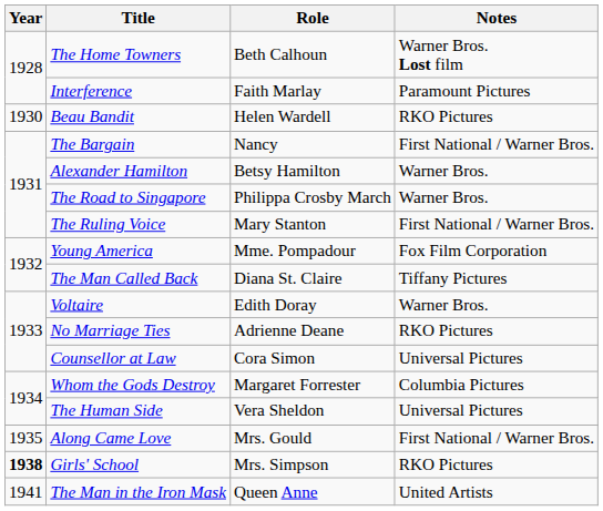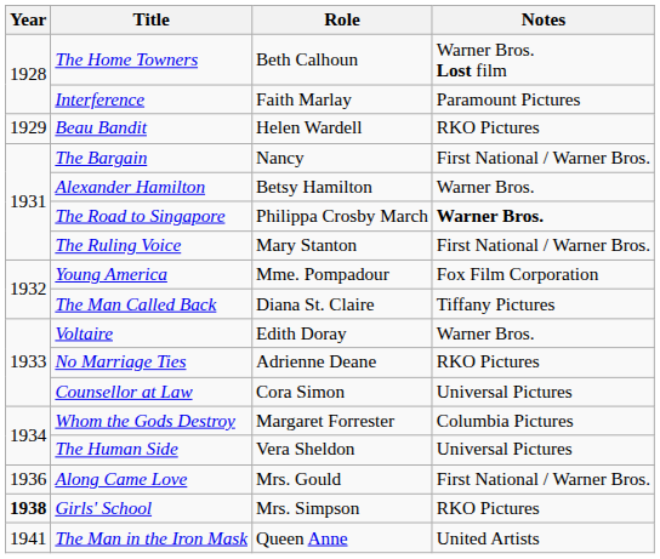 <table class="wikitable sortable">
 <tr>
 <th>Year</th>
 <th>Title</th>
 <th>Role</th>
 <th class="unsortable">Notes</th>
 </tr>
 <tr>
 <td rowspan=2>1928</td>
 <td><em><a href='#'>The Home Towners</a></em></td>
 <td>Beth Calhoun</td>
 <td>Warner Bros. <br> <strong>Lost</strong> film</td>
 </tr>
 <tr>
 <td><em><a href='#'>Interference</a></em></td>
 <td>Faith Marlay</td>
 <td>Paramount Pictures</td>
 </tr>
 <tr>
-<td>1930</td>
+<td>1929</td>
 <td><em><a href='#'>Beau Bandit</a></em></td>
 <td>Helen Wardell</td>
 <td>RKO Pictures</td>
 </tr>
 <tr>
 <td rowspan=4>1931</td>
 <td><em><a href='#'>The Bargain</a></em></td>
 <td>Nancy</td>
 <td>First National / Warner Bros.</td>
 </tr>
 <tr>
 <td><em><a href='#'>Alexander Hamilton</a></em></td>
 <td>Betsy Hamilton</td>
 <td>Warner Bros.</td>
 </tr>
 <tr>
 <td><em><a href='#'>The Road to Singapore</a></em></td>
 <td>Philippa Crosby March</td>
-<td>Warner Bros.</td>
+<td><strong>Warner Bros.</strong></td>
 </tr>
 <tr>
 <td><em><a href='#'>The Ruling Voice</a></em></td>
 <td>Mary Stanton</td>
 <td>First National / Warner Bros.</td>
 </tr>
 <tr>
 <td rowspan=2>1932</td>
 <td><em><a href='#'>Young America</a></em></td>
 <td>Mme. Pompadour</td>
 <td>Fox Film Corporation</td>
 </tr>
 <tr>
 <td><em><a href='#'>The Man Called Back</a></em></td>
 <td>Diana St. Claire</td>
 <td>Tiffany Pictures</td>
 </tr>
 <tr>
 <td rowspan=3>1933</td>
 <td><em><a href='#'>Voltaire</a></em></td>
 <td>Edith Doray</td>
 <td>Warner Bros.</td>
 </tr>
 <tr>
 <td><em><a href='#'>No Marriage Ties</a></em></td>
 <td>Adrienne Deane</td>
 <td>RKO Pictures</td>
 </tr>
 <tr>
 <td><em><a href='#'>Counsellor at Law</a></em></td>
 <td>Cora Simon</td>
 <td>Universal Pictures</td>
 </tr>
 <tr>
 <td rowspan=2>1934</td>
 <td><em><a href='#'>Whom the Gods Destroy</a></em></td>
 <td>Margaret Forrester</td>
 <td>Columbia Pictures</td>
 </tr>
 <tr>
 <td><em><a href='#'>The Human Side</a></em></td>
 <td>Vera Sheldon</td>
 <td>Universal Pictures</td>
 </tr>
 <tr>
-<td>1935</td>
+<td>1936</td>
 <td><em><a href='#'>Along Came Love</a></em></td>
 <td>Mrs. Gould</td>
 <td>First National / Warner Bros.</td>
 </tr>
 <tr>
 <td><strong>1938</strong></td>
 <td><em><a href='#'>Girls' School</a></em></td>
 <td>Mrs. Simpson</td>
 <td>RKO Pictures</td>
 </tr>
 <tr>
 <td>1941</td>
 <td><em><a href='#'>The Man in the Iron Mask</a></em></td>
 <td>Queen <a href='#'>Anne</a></td>
 <td>United Artists</td>
 </tr>
 </table>
